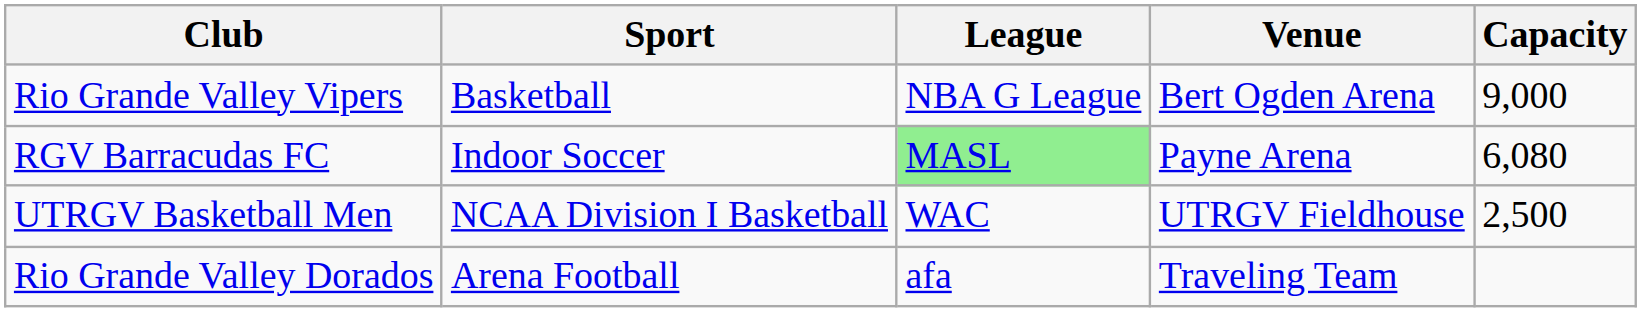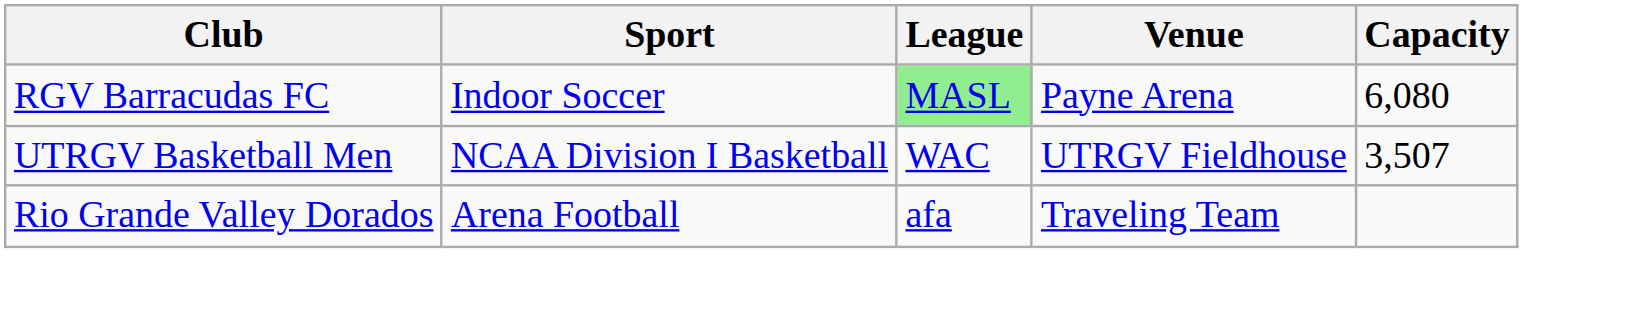 <table class="wikitable">
 <tr>
 <th>Club</th>
 <th>Sport</th>
 <th>League</th>
 <th>Venue</th>
 <th>Capacity</th>
-</tr>
-<tr>
-<td><a href='#'>Rio Grande Valley Vipers</a></td>
-<td><a href='#'>Basketball</a></td>
-<td><a href='#'>NBA G League</a></td>
-<td><a href='#'>Bert Ogden Arena</a></td>
-<td>9,000</td>
 </tr>
 <tr>
 <td><a href='#'>RGV Barracudas FC</a></td>
 <td><a href='#'>Indoor Soccer</a></td>
 <td style="background: lightgreen;"><a href='#'>MASL</a></td>
 <td><a href='#'>Payne Arena</a></td>
 <td>6,080</td>
 </tr>
 <tr>
 <td><a href='#'>UTRGV Basketball Men</a></td>
 <td><a href='#'>NCAA Division I Basketball</a></td>
 <td><a href='#'>WAC</a></td>
 <td><a href='#'>UTRGV Fieldhouse</a></td>
-<td>2,500</td>
+<td>3,507</td>
 </tr>
 <tr>
 <td><a href='#'>Rio Grande Valley Dorados</a></td>
 <td><a href='#'>Arena Football</a></td>
 <td><a href='#'>afa</a></td>
 <td><a href='#'>Traveling Team</a></td>
 </tr>
 </table>
